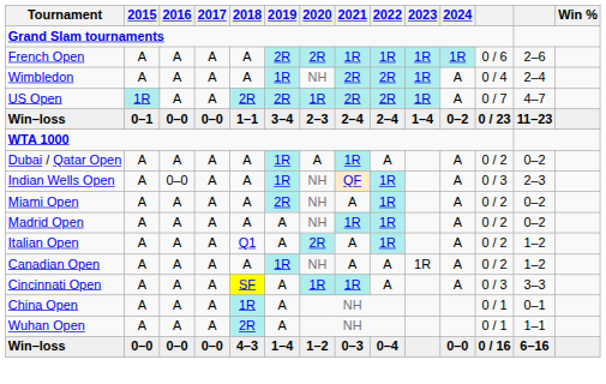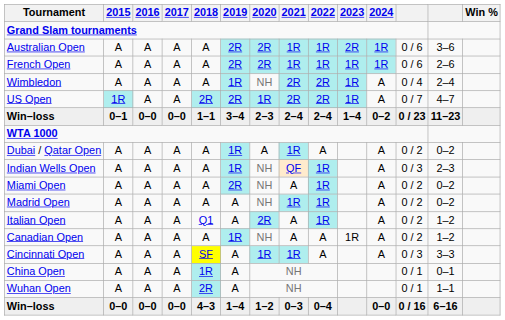 <table class=wikitable style=text-align:center>
 <tr>
 <th>Tournament</th>
 <th><a href='#'>2015</a></th>
 <th><a href='#'>2016</a></th>
 <th><a href='#'>2017</a></th>
 <th><a href='#'>2018</a></th>
 <th><a href='#'>2019</a></th>
 <th><a href='#'>2020</a></th>
 <th><a href='#'>2021</a></th>
 <th><a href='#'>2022</a></th>
 <th><a href='#'>2023</a></th>
 <th><a href='#'>2024</a></th>
 <th></th>
 <th></th>
 <th>Win %</th>
 </tr>
 <tr>
 <td colspan="12" align="left"><strong><a href='#'>Grand Slam tournaments</a></strong></td>
+</tr>
+<tr>
+<td align=left><a href='#'>Australian Open</a></td>
+<td>A</td>
+<td>A</td>
+<td>A</td>
+<td>A</td>
+<td bgcolor=afeeee><a href='#'>2R</a></td>
+<td bgcolor=afeeee><a href='#'>2R</a></td>
+<td bgcolor=afeeee><a href='#'>1R</a></td>
+<td bgcolor=afeeee><a href='#'>1R</a></td>
+<td bgcolor=afeeee><a href='#'>2R</a></td>
+<td bgcolor=afeeee><a href='#'>1R</a></td>
+<td>0 / 6</td>
+<td>3–6</td>
+<td></td>
 </tr>
 <tr>
 <td align=left><a href='#'>French Open</a></td>
 <td>A</td>
 <td>A</td>
 <td>A</td>
 <td>A</td>
 <td bgcolor=afeeee><a href='#'>2R</a></td>
 <td bgcolor=afeeee><a href='#'>2R</a></td>
 <td bgcolor=afeeee><a href='#'>1R</a></td>
 <td bgcolor=afeeee><a href='#'>1R</a></td>
 <td bgcolor=afeeee><a href='#'>1R</a></td>
 <td bgcolor=afeeee><a href='#'>1R</a></td>
 <td>0 / 6</td>
 <td>2–6</td>
 <td></td>
 </tr>
 <tr>
 <td align=left><a href='#'>Wimbledon</a></td>
 <td>A</td>
 <td>A</td>
 <td>A</td>
 <td>A</td>
 <td bgcolor=afeeee><a href='#'>1R</a></td>
 <td style=color:#767676>NH</td>
 <td bgcolor=afeeee><a href='#'>2R</a></td>
 <td bgcolor=afeeee><a href='#'>2R</a></td>
 <td bgcolor=afeeee><a href='#'>1R</a></td>
 <td>A</td>
 <td>0 / 4</td>
 <td>2–4</td>
 <td></td>
 </tr>
 <tr>
 <td align=left><a href='#'>US Open</a></td>
 <td bgcolor=afeeee><a href='#'>1R</a></td>
 <td>A</td>
 <td>A</td>
 <td bgcolor=afeeee><a href='#'>2R</a></td>
 <td bgcolor=afeeee><a href='#'>2R</a></td>
 <td bgcolor=afeeee><a href='#'>1R</a></td>
 <td bgcolor=afeeee><a href='#'>2R</a></td>
 <td bgcolor=afeeee><a href='#'>2R</a></td>
 <td bgcolor=afeeee><a href='#'>1R</a></td>
 <td>A</td>
 <td>0 / 7</td>
 <td>4–7</td>
 <td></td>
 </tr>
 <tr style=font-weight:bold;background:#efefef>
 <td style=text-align:left>Win–loss</td>
 <td>0–1</td>
 <td>0–0</td>
 <td>0–0</td>
 <td>1–1</td>
 <td>3–4</td>
 <td>2–3</td>
 <td>2–4</td>
 <td>2–4</td>
 <td>1–4</td>
 <td>0–2</td>
 <td>0 / 23</td>
 <td>11–23</td>
 <td></td>
 </tr>
 <tr>
 <td colspan="12" style="text-align:left"><strong><a href='#'>WTA 1000</a></strong></td>
 </tr>
 <tr>
 <td align=left><a href='#'>Dubai</a> / <a href='#'>Qatar Open</a></td>
 <td>A</td>
 <td>A</td>
 <td>A</td>
 <td>A</td>
 <td bgcolor=afeeee><a href='#'>1R</a></td>
 <td>A</td>
 <td bgcolor=afeeee><a href='#'>1R</a></td>
 <td>A</td>
 <td></td>
 <td>A</td>
 <td>0 / 2</td>
 <td>0–2</td>
 <td></td>
 </tr>
 <tr>
 <td align=left><a href='#'>Indian Wells Open</a></td>
 <td>A</td>
-<td>0–0</td>
+<td>A</td>
 <td>A</td>
 <td>A</td>
 <td bgcolor=afeeee><a href='#'>1R</a></td>
 <td style="color:#767676">NH</td>
 <td bgcolor=ffebcd><a href='#'>QF</a></td>
 <td bgcolor=afeeee><a href='#'>1R</a></td>
 <td></td>
 <td>A</td>
 <td>0 / 3</td>
 <td>2–3</td>
 <td></td>
 </tr>
 <tr>
 <td align=left><a href='#'>Miami Open</a></td>
 <td>A</td>
 <td>A</td>
 <td>A</td>
 <td>A</td>
 <td bgcolor=afeeee><a href='#'>2R</a></td>
 <td style=color:#767676>NH</td>
 <td>A</td>
 <td bgcolor=afeeee><a href='#'>1R</a></td>
 <td></td>
 <td>A</td>
 <td>0 / 2</td>
 <td>0–2</td>
 <td></td>
 </tr>
 <tr>
 <td align=left><a href='#'>Madrid Open</a></td>
 <td>A</td>
 <td>A</td>
 <td>A</td>
 <td>A</td>
 <td>A</td>
 <td style=color:#767676>NH</td>
 <td bgcolor=afeeee><a href='#'>1R</a></td>
 <td bgcolor=afeeee><a href='#'>1R</a></td>
 <td></td>
 <td>A</td>
 <td>0 / 2</td>
 <td>0–2</td>
 <td></td>
 </tr>
 <tr>
 <td align=left><a href='#'>Italian Open</a></td>
 <td>A</td>
 <td>A</td>
 <td>A</td>
 <td><a href='#'>Q1</a></td>
 <td>A</td>
 <td bgcolor=afeeee><a href='#'>2R</a></td>
 <td>A</td>
 <td bgcolor=afeeee><a href='#'>1R</a></td>
 <td></td>
 <td>A</td>
 <td>0 / 2</td>
 <td>1–2</td>
 <td></td>
 </tr>
 <tr>
 <td align=left><a href='#'>Canadian Open</a></td>
 <td>A</td>
 <td>A</td>
 <td>A</td>
 <td>A</td>
 <td bgcolor=afeeee><a href='#'>1R</a></td>
 <td style=color:#767676>NH</td>
 <td>A</td>
 <td>A</td>
 <td>1R</td>
 <td>A</td>
 <td>0 / 2</td>
 <td>1–2</td>
 <td></td>
 </tr>
 <tr>
 <td align=left><a href='#'>Cincinnati Open</a></td>
 <td>A</td>
 <td>A</td>
 <td>A</td>
 <td bgcolor=yellow><a href='#'>SF</a></td>
 <td>A</td>
 <td bgcolor=afeeee><a href='#'>1R</a></td>
 <td bgcolor=afeeee><a href='#'>1R</a></td>
 <td>A</td>
 <td></td>
 <td>A</td>
 <td>0 / 3</td>
 <td>3–3</td>
 <td></td>
 </tr>
 <tr>
 <td align=left><a href='#'>China Open</a></td>
 <td>A</td>
 <td>A</td>
 <td>A</td>
 <td bgcolor=afeeee><a href='#'>1R</a></td>
 <td>A</td>
 <td colspan="3" style="color:#767676">NH</td>
 <td></td>
 <td></td>
 <td>0 / 1</td>
 <td>0–1</td>
 <td></td>
 </tr>
 <tr>
 <td align=left><a href='#'>Wuhan Open</a></td>
 <td>A</td>
 <td>A</td>
 <td>A</td>
 <td bgcolor=afeeee><a href='#'>2R</a></td>
 <td>A</td>
 <td colspan="3" style="color:#767676">NH</td>
 <td></td>
 <td></td>
 <td>0 / 1</td>
 <td>1–1</td>
 <td></td>
 </tr>
 <tr style=font-weight:bold;background:#efefef>
 <td style=text-align:left>Win–loss</td>
 <td>0–0</td>
 <td>0–0</td>
 <td>0–0</td>
 <td>4–3</td>
 <td>1–4</td>
 <td>1–2</td>
 <td>0–3</td>
 <td>0–4</td>
 <td></td>
 <td>0–0</td>
 <td>0 / 16</td>
 <td>6–16</td>
 <td></td>
 </tr>
 </table>
